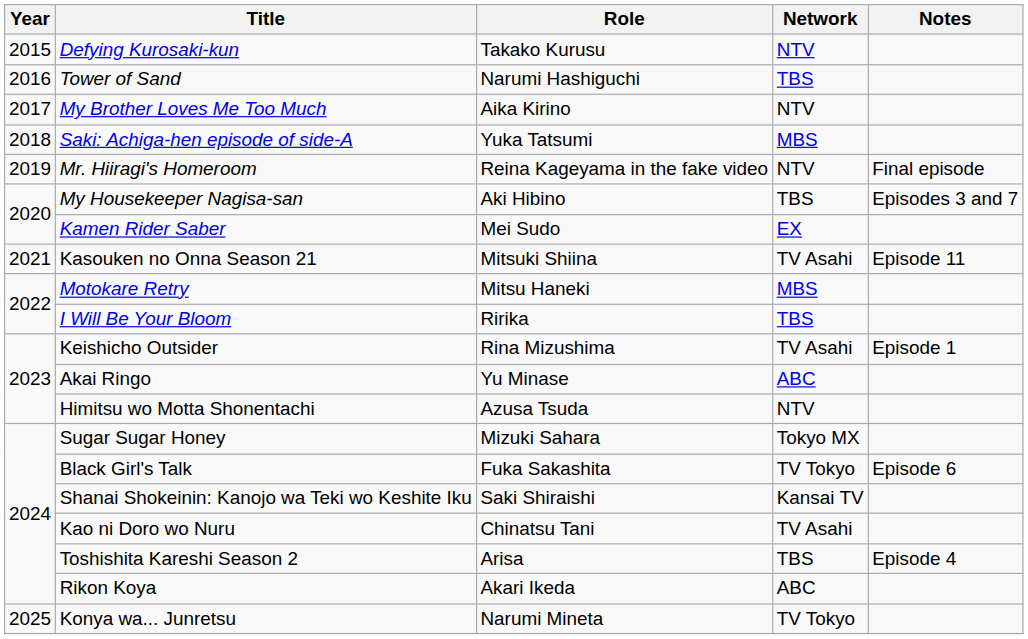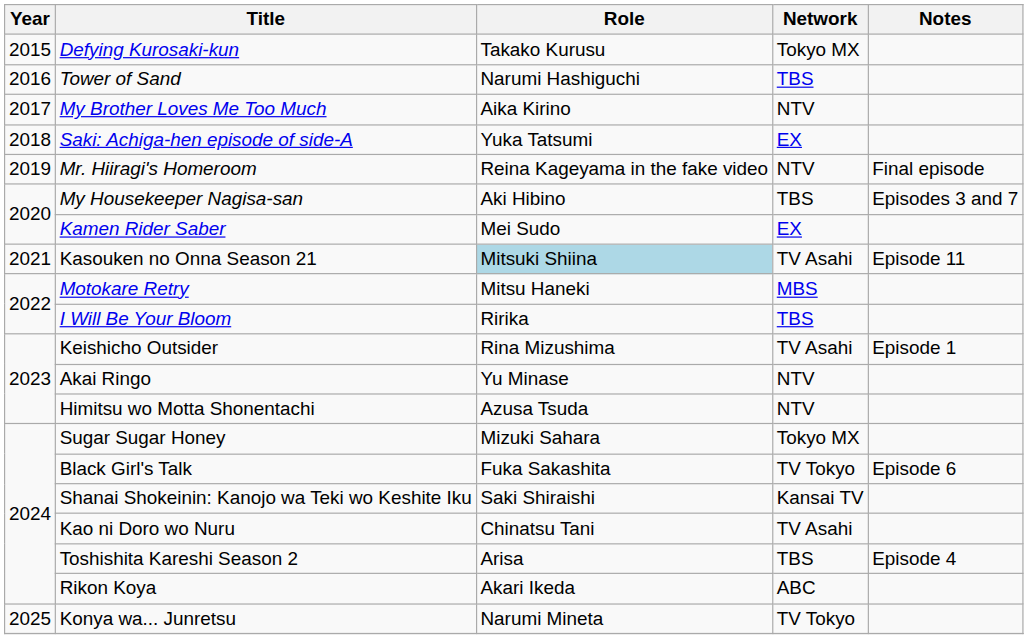 <table class="wikitable sortable">
 <tr>
 <th>Year</th>
 <th>Title</th>
 <th>Role</th>
 <th>Network</th>
 <th class="unsortable">Notes</th>
 </tr>
 <tr>
 <td>2015</td>
 <td><em><a href='#'>Defying Kurosaki-kun</a></em></td>
 <td>Takako Kurusu</td>
-<td><a href='#'>NTV</a></td>
+<td>Tokyo MX</td>
 <td></td>
 </tr>
 <tr>
 <td>2016</td>
 <td><em>Tower of Sand</em></td>
 <td>Narumi Hashiguchi</td>
 <td><a href='#'>TBS</a></td>
 <td></td>
 </tr>
 <tr>
 <td>2017</td>
 <td><em><a href='#'>My Brother Loves Me Too Much</a></em></td>
 <td>Aika Kirino</td>
 <td>NTV</td>
 <td></td>
 </tr>
 <tr>
 <td>2018</td>
 <td><em><a href='#'>Saki: Achiga-hen episode of side-A</a></em></td>
 <td>Yuka Tatsumi</td>
-<td><a href='#'>MBS</a></td>
+<td><a href='#'>EX</a></td>
 <td></td>
 </tr>
 <tr>
 <td>2019</td>
 <td><em>Mr. Hiiragi's Homeroom</em></td>
 <td>Reina Kageyama in the fake video</td>
 <td>NTV</td>
 <td>Final episode</td>
 </tr>
 <tr>
 <td rowspan="2">2020</td>
 <td><em>My Housekeeper Nagisa-san</em></td>
 <td>Aki Hibino</td>
 <td>TBS</td>
 <td>Episodes 3 and 7</td>
 </tr>
 <tr>
 <td><em><a href='#'>Kamen Rider Saber</a></em></td>
 <td>Mei Sudo</td>
 <td><a href='#'>EX</a></td>
 <td></td>
 </tr>
 <tr>
 <td>2021</td>
 <td>Kasouken no Onna Season 21</td>
-<td>Mitsuki Shiina</td>
+<td style="background: lightblue;">Mitsuki Shiina</td>
 <td>TV Asahi</td>
 <td>Episode 11</td>
 </tr>
 <tr>
 <td rowspan="2">2022</td>
 <td><em><a href='#'>Motokare Retry</a></em></td>
 <td>Mitsu Haneki</td>
 <td><a href='#'>MBS</a></td>
 <td></td>
 </tr>
 <tr>
 <td><em><a href='#'>I Will Be Your Bloom</a></em></td>
 <td>Ririka</td>
 <td><a href='#'>TBS</a></td>
 <td></td>
 </tr>
 <tr>
 <td rowspan="3">2023</td>
 <td>Keishicho Outsider</td>
 <td>Rina Mizushima</td>
 <td>TV Asahi</td>
 <td>Episode 1</td>
 </tr>
 <tr>
 <td>Akai Ringo</td>
 <td>Yu Minase</td>
-<td><a href='#'>ABC</a></td>
+<td>NTV</td>
 <td></td>
 </tr>
 <tr>
 <td>Himitsu wo Motta Shonentachi</td>
 <td>Azusa Tsuda</td>
 <td>NTV</td>
 <td></td>
 </tr>
 <tr>
 <td rowspan="6">2024</td>
 <td>Sugar Sugar Honey</td>
 <td>Mizuki Sahara</td>
 <td>Tokyo MX</td>
 <td></td>
 </tr>
 <tr>
 <td>Black Girl's Talk</td>
 <td>Fuka Sakashita</td>
 <td>TV Tokyo</td>
 <td>Episode 6</td>
 </tr>
 <tr>
 <td>Shanai Shokeinin: Kanojo wa Teki wo Keshite Iku</td>
 <td>Saki Shiraishi</td>
 <td>Kansai TV</td>
 <td></td>
 </tr>
 <tr>
 <td>Kao ni Doro wo Nuru</td>
 <td>Chinatsu Tani</td>
 <td>TV Asahi</td>
 <td></td>
 </tr>
 <tr>
 <td>Toshishita Kareshi Season 2</td>
 <td>Arisa</td>
 <td>TBS</td>
 <td>Episode 4</td>
 </tr>
 <tr>
 <td>Rikon Koya</td>
 <td>Akari Ikeda</td>
 <td>ABC</td>
 <td></td>
 </tr>
 <tr>
 <td>2025</td>
 <td>Konya wa... Junretsu</td>
 <td>Narumi Mineta</td>
 <td>TV Tokyo</td>
 <td></td>
 </tr>
 <tr>
 </tr>
 </table>
